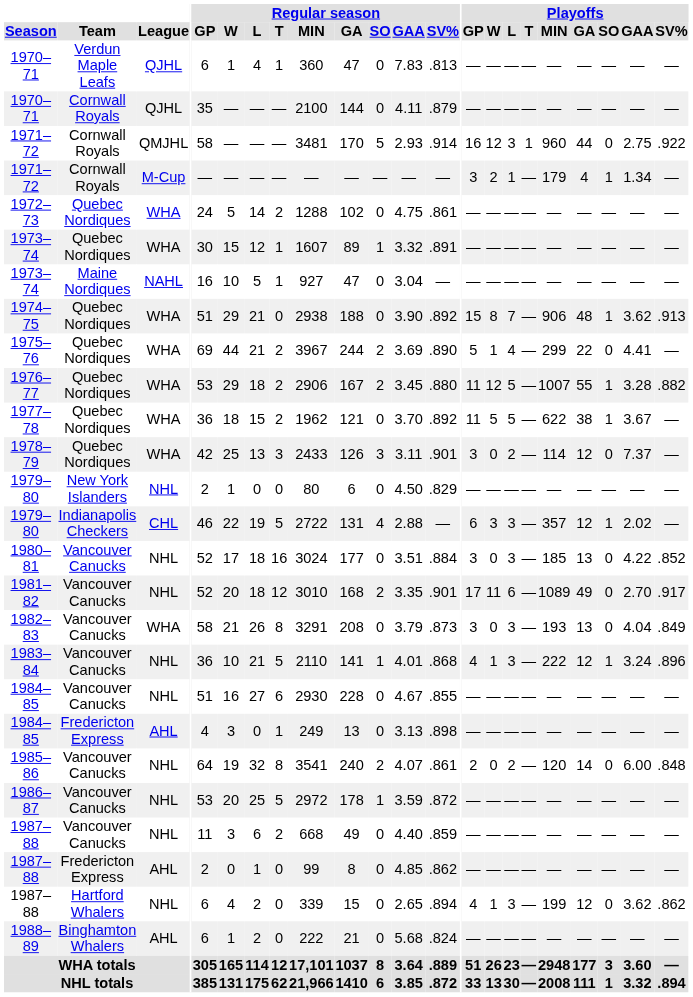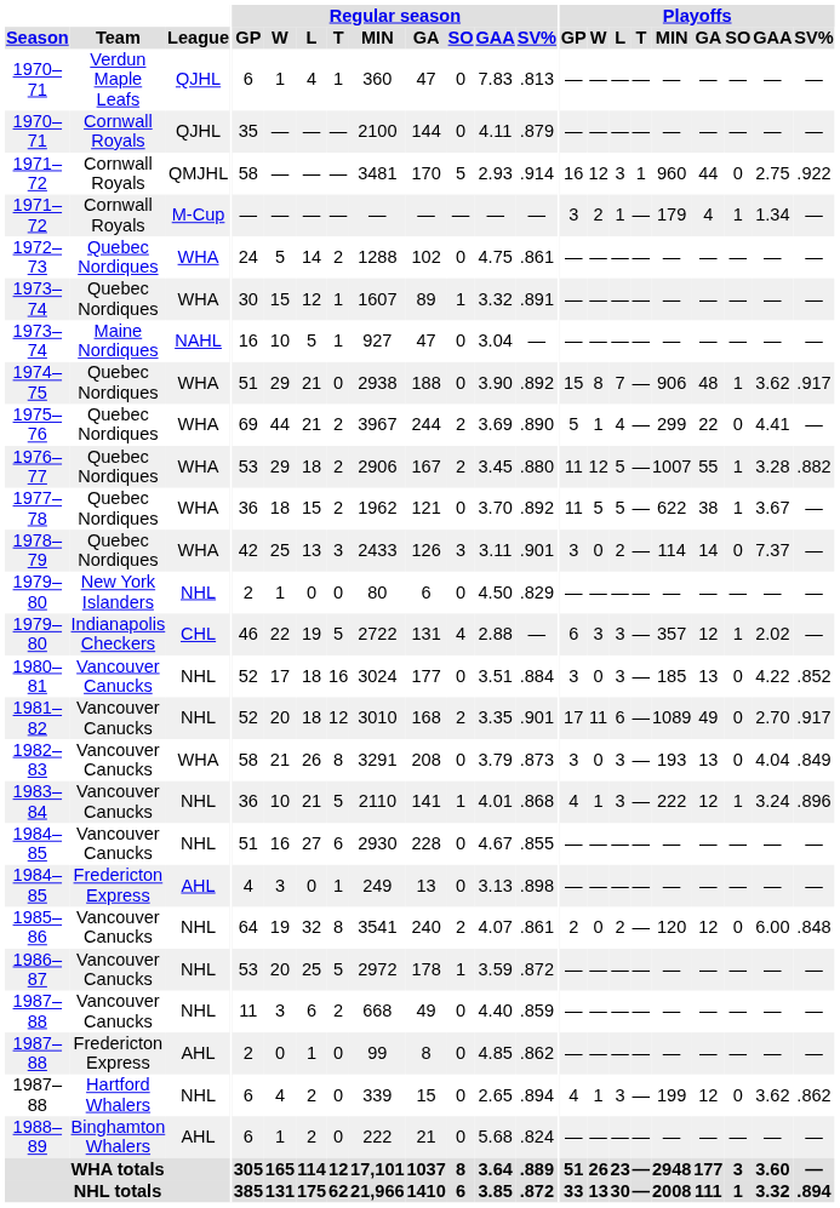 <table border="0" cellpadding="1" cellspacing="0" style="text-align:center; width:85%">
 <tr ALIGN="center" bgcolor="#e0e0e0">
 <th align="center" colspan="3" bgcolor="#ffffff"></th>
 <th align="center" rowspan="99" bgcolor="#ffffff"></th>
 <th align="center" colspan="9" bgcolor="#e0e0e0"><a href='#'>Regular season</a></th>
 <th align="center" rowspan="99" bgcolor="#ffffff"></th>
 <th align="center" colspan="9" bgcolor="#e0e0e0"><a href='#'>Playoffs</a></th>
 </tr>
 <tr ALIGN="center" bgcolor="#e0e0e0">
 <th><a href='#'>Season</a></th>
 <th>Team</th>
 <th>League</th>
 <th>GP</th>
 <th>W</th>
 <th>L</th>
 <th>T</th>
 <th>MIN</th>
 <th>GA</th>
 <th><a href='#'>SO</a></th>
 <th><a href='#'>GAA</a></th>
 <th><a href='#'>SV%</a></th>
 <th>GP</th>
 <th>W</th>
 <th>L</th>
 <th>T</th>
 <th>MIN</th>
 <th>GA</th>
 <th>SO</th>
 <th>GAA</th>
 <th>SV%</th>
 </tr>
 <tr>
 <td><a href='#'>1970–71</a></td>
 <td><a href='#'>Verdun Maple Leafs</a></td>
 <td><a href='#'>QJHL</a></td>
 <td>6</td>
 <td>1</td>
 <td>4</td>
 <td>1</td>
 <td>360</td>
 <td>47</td>
 <td>0</td>
 <td>7.83</td>
 <td>.813</td>
 <td>—</td>
 <td>—</td>
 <td>—</td>
 <td>—</td>
 <td>—</td>
 <td>—</td>
 <td>—</td>
 <td>—</td>
 <td>—</td>
 </tr>
 <tr bgcolor="#f0f0f0">
 <td><a href='#'>1970–71</a></td>
 <td><a href='#'>Cornwall Royals</a></td>
 <td>QJHL</td>
 <td>35</td>
 <td>—</td>
 <td>—</td>
 <td>—</td>
 <td>2100</td>
 <td>144</td>
 <td>0</td>
 <td>4.11</td>
 <td>.879</td>
 <td>—</td>
 <td>—</td>
 <td>—</td>
 <td>—</td>
 <td>—</td>
 <td>—</td>
 <td>—</td>
 <td>—</td>
 <td>—</td>
 </tr>
 <tr>
 <td><a href='#'>1971–72</a></td>
 <td>Cornwall Royals</td>
 <td>QMJHL</td>
 <td>58</td>
 <td>—</td>
 <td>—</td>
 <td>—</td>
 <td>3481</td>
 <td>170</td>
 <td>5</td>
 <td>2.93</td>
 <td>.914</td>
 <td>16</td>
 <td>12</td>
 <td>3</td>
 <td>1</td>
 <td>960</td>
 <td>44</td>
 <td>0</td>
 <td>2.75</td>
 <td>.922</td>
 </tr>
 <tr bgcolor="#f0f0f0">
 <td><a href='#'>1971–72</a></td>
 <td>Cornwall Royals</td>
 <td><a href='#'>M-Cup</a></td>
 <td>—</td>
 <td>—</td>
 <td>—</td>
 <td>—</td>
 <td>—</td>
 <td>—</td>
 <td>—</td>
 <td>—</td>
 <td>—</td>
 <td>3</td>
 <td>2</td>
 <td>1</td>
 <td>—</td>
 <td>179</td>
 <td>4</td>
 <td>1</td>
 <td>1.34</td>
 <td>—</td>
 </tr>
 <tr>
 <td><a href='#'>1972–73</a></td>
 <td><a href='#'>Quebec Nordiques</a></td>
 <td><a href='#'>WHA</a></td>
 <td>24</td>
 <td>5</td>
 <td>14</td>
 <td>2</td>
 <td>1288</td>
 <td>102</td>
 <td>0</td>
 <td>4.75</td>
 <td>.861</td>
 <td>—</td>
 <td>—</td>
 <td>—</td>
 <td>—</td>
 <td>—</td>
 <td>—</td>
 <td>—</td>
 <td>—</td>
 <td>—</td>
 </tr>
 <tr bgcolor="#f0f0f0">
 <td><a href='#'>1973–74</a></td>
 <td>Quebec Nordiques</td>
 <td>WHA</td>
 <td>30</td>
 <td>15</td>
 <td>12</td>
 <td>1</td>
 <td>1607</td>
 <td>89</td>
 <td>1</td>
 <td>3.32</td>
 <td>.891</td>
 <td>—</td>
 <td>—</td>
 <td>—</td>
 <td>—</td>
 <td>—</td>
 <td>—</td>
 <td>—</td>
 <td>—</td>
 <td>—</td>
 </tr>
 <tr>
 <td><a href='#'>1973–74</a></td>
 <td><a href='#'>Maine Nordiques</a></td>
 <td><a href='#'>NAHL</a></td>
 <td>16</td>
 <td>10</td>
 <td>5</td>
 <td>1</td>
 <td>927</td>
 <td>47</td>
 <td>0</td>
 <td>3.04</td>
 <td>—</td>
 <td>—</td>
 <td>—</td>
 <td>—</td>
 <td>—</td>
 <td>—</td>
 <td>—</td>
 <td>—</td>
 <td>—</td>
 <td>—</td>
 </tr>
 <tr bgcolor="#f0f0f0">
 <td><a href='#'>1974–75</a></td>
 <td>Quebec Nordiques</td>
 <td>WHA</td>
 <td>51</td>
 <td>29</td>
 <td>21</td>
 <td>0</td>
 <td>2938</td>
 <td>188</td>
 <td>0</td>
 <td>3.90</td>
 <td>.892</td>
 <td>15</td>
 <td>8</td>
 <td>7</td>
 <td>—</td>
 <td>906</td>
 <td>48</td>
 <td>1</td>
 <td>3.62</td>
-<td>.913</td>
+<td>.917</td>
 </tr>
 <tr>
 <td><a href='#'>1975–76</a></td>
 <td>Quebec Nordiques</td>
 <td>WHA</td>
 <td>69</td>
 <td>44</td>
 <td>21</td>
 <td>2</td>
 <td>3967</td>
 <td>244</td>
 <td>2</td>
 <td>3.69</td>
 <td>.890</td>
 <td>5</td>
 <td>1</td>
 <td>4</td>
 <td>—</td>
 <td>299</td>
 <td>22</td>
 <td>0</td>
 <td>4.41</td>
 <td>—</td>
 </tr>
 <tr bgcolor="#f0f0f0">
 <td><a href='#'>1976–77</a></td>
 <td>Quebec Nordiques</td>
 <td>WHA</td>
 <td>53</td>
 <td>29</td>
 <td>18</td>
 <td>2</td>
 <td>2906</td>
 <td>167</td>
 <td>2</td>
 <td>3.45</td>
 <td>.880</td>
 <td>11</td>
 <td>12</td>
 <td>5</td>
 <td>—</td>
 <td>1007</td>
 <td>55</td>
 <td>1</td>
 <td>3.28</td>
 <td>.882</td>
 </tr>
 <tr>
 <td><a href='#'>1977–78</a></td>
 <td>Quebec Nordiques</td>
 <td>WHA</td>
 <td>36</td>
 <td>18</td>
 <td>15</td>
 <td>2</td>
 <td>1962</td>
 <td>121</td>
 <td>0</td>
 <td>3.70</td>
 <td>.892</td>
 <td>11</td>
 <td>5</td>
 <td>5</td>
 <td>—</td>
 <td>622</td>
 <td>38</td>
 <td>1</td>
 <td>3.67</td>
 <td>—</td>
 </tr>
 <tr bgcolor="#f0f0f0">
 <td><a href='#'>1978–79</a></td>
 <td>Quebec Nordiques</td>
 <td>WHA</td>
 <td>42</td>
 <td>25</td>
 <td>13</td>
 <td>3</td>
 <td>2433</td>
 <td>126</td>
 <td>3</td>
 <td>3.11</td>
 <td>.901</td>
 <td>3</td>
 <td>0</td>
 <td>2</td>
 <td>—</td>
 <td>114</td>
-<td>12</td>
+<td>14</td>
 <td>0</td>
 <td>7.37</td>
 <td>—</td>
 </tr>
 <tr>
 <td><a href='#'>1979–80</a></td>
 <td><a href='#'>New York Islanders</a></td>
 <td><a href='#'>NHL</a></td>
 <td>2</td>
 <td>1</td>
 <td>0</td>
 <td>0</td>
 <td>80</td>
 <td>6</td>
 <td>0</td>
 <td>4.50</td>
 <td>.829</td>
 <td>—</td>
 <td>—</td>
 <td>—</td>
 <td>—</td>
 <td>—</td>
 <td>—</td>
 <td>—</td>
 <td>—</td>
 <td>—</td>
 </tr>
 <tr bgcolor="#f0f0f0">
 <td><a href='#'>1979–80</a></td>
 <td><a href='#'>Indianapolis Checkers</a></td>
 <td><a href='#'>CHL</a></td>
 <td>46</td>
 <td>22</td>
 <td>19</td>
 <td>5</td>
 <td>2722</td>
 <td>131</td>
 <td>4</td>
 <td>2.88</td>
 <td>—</td>
 <td>6</td>
 <td>3</td>
 <td>3</td>
 <td>—</td>
 <td>357</td>
 <td>12</td>
 <td>1</td>
 <td>2.02</td>
 <td>—</td>
 </tr>
 <tr>
 <td><a href='#'>1980–81</a></td>
 <td><a href='#'>Vancouver Canucks</a></td>
 <td>NHL</td>
 <td>52</td>
 <td>17</td>
 <td>18</td>
 <td>16</td>
 <td>3024</td>
 <td>177</td>
 <td>0</td>
 <td>3.51</td>
 <td>.884</td>
 <td>3</td>
 <td>0</td>
 <td>3</td>
 <td>—</td>
 <td>185</td>
 <td>13</td>
 <td>0</td>
 <td>4.22</td>
 <td>.852</td>
 </tr>
 <tr bgcolor="#f0f0f0">
 <td><a href='#'>1981–82</a></td>
 <td>Vancouver Canucks</td>
 <td>NHL</td>
 <td>52</td>
 <td>20</td>
 <td>18</td>
 <td>12</td>
 <td>3010</td>
 <td>168</td>
 <td>2</td>
 <td>3.35</td>
 <td>.901</td>
 <td>17</td>
 <td>11</td>
 <td>6</td>
 <td>—</td>
 <td>1089</td>
 <td>49</td>
 <td>0</td>
 <td>2.70</td>
 <td>.917</td>
 </tr>
 <tr>
 <td><a href='#'>1982–83</a></td>
 <td>Vancouver Canucks</td>
 <td>WHA</td>
 <td>58</td>
 <td>21</td>
 <td>26</td>
 <td>8</td>
 <td>3291</td>
 <td>208</td>
 <td>0</td>
 <td>3.79</td>
 <td>.873</td>
 <td>3</td>
 <td>0</td>
 <td>3</td>
 <td>—</td>
 <td>193</td>
 <td>13</td>
 <td>0</td>
 <td>4.04</td>
 <td>.849</td>
 </tr>
 <tr bgcolor="#f0f0f0">
 <td><a href='#'>1983–84</a></td>
 <td>Vancouver Canucks</td>
 <td>NHL</td>
 <td>36</td>
 <td>10</td>
 <td>21</td>
 <td>5</td>
 <td>2110</td>
 <td>141</td>
 <td>1</td>
 <td>4.01</td>
 <td>.868</td>
 <td>4</td>
 <td>1</td>
 <td>3</td>
 <td>—</td>
 <td>222</td>
 <td>12</td>
 <td>1</td>
 <td>3.24</td>
 <td>.896</td>
 </tr>
 <tr>
 <td><a href='#'>1984–85</a></td>
 <td>Vancouver Canucks</td>
 <td>NHL</td>
 <td>51</td>
 <td>16</td>
 <td>27</td>
 <td>6</td>
 <td>2930</td>
 <td>228</td>
 <td>0</td>
 <td>4.67</td>
 <td>.855</td>
 <td>—</td>
 <td>—</td>
 <td>—</td>
 <td>—</td>
 <td>—</td>
 <td>—</td>
 <td>—</td>
 <td>—</td>
 <td>—</td>
 </tr>
 <tr bgcolor="#f0f0f0">
 <td><a href='#'>1984–85</a></td>
 <td><a href='#'>Fredericton Express</a></td>
 <td><a href='#'>AHL</a></td>
 <td>4</td>
 <td>3</td>
 <td>0</td>
 <td>1</td>
 <td>249</td>
 <td>13</td>
 <td>0</td>
 <td>3.13</td>
 <td>.898</td>
 <td>—</td>
 <td>—</td>
 <td>—</td>
 <td>—</td>
 <td>—</td>
 <td>—</td>
 <td>—</td>
 <td>—</td>
 <td>—</td>
 </tr>
 <tr>
 <td><a href='#'>1985–86</a></td>
 <td>Vancouver Canucks</td>
 <td>NHL</td>
 <td>64</td>
 <td>19</td>
 <td>32</td>
 <td>8</td>
 <td>3541</td>
 <td>240</td>
 <td>2</td>
 <td>4.07</td>
 <td>.861</td>
 <td>2</td>
 <td>0</td>
 <td>2</td>
 <td>—</td>
 <td>120</td>
-<td>14</td>
+<td>12</td>
 <td>0</td>
 <td>6.00</td>
 <td>.848</td>
 </tr>
 <tr bgcolor="#f0f0f0">
 <td><a href='#'>1986–87</a></td>
 <td>Vancouver Canucks</td>
 <td>NHL</td>
 <td>53</td>
 <td>20</td>
 <td>25</td>
 <td>5</td>
 <td>2972</td>
 <td>178</td>
 <td>1</td>
 <td>3.59</td>
 <td>.872</td>
 <td>—</td>
 <td>—</td>
 <td>—</td>
 <td>—</td>
 <td>—</td>
 <td>—</td>
 <td>—</td>
 <td>—</td>
 <td>—</td>
 </tr>
 <tr>
 <td><a href='#'>1987–88</a></td>
 <td>Vancouver Canucks</td>
 <td>NHL</td>
 <td>11</td>
 <td>3</td>
 <td>6</td>
 <td>2</td>
 <td>668</td>
 <td>49</td>
 <td>0</td>
 <td>4.40</td>
 <td>.859</td>
 <td>—</td>
 <td>—</td>
 <td>—</td>
 <td>—</td>
 <td>—</td>
 <td>—</td>
 <td>—</td>
 <td>—</td>
 <td>—</td>
 </tr>
 <tr bgcolor="#f0f0f0">
 <td><a href='#'>1987–88</a></td>
 <td>Fredericton Express</td>
 <td>AHL</td>
 <td>2</td>
 <td>0</td>
 <td>1</td>
 <td>0</td>
 <td>99</td>
 <td>8</td>
 <td>0</td>
 <td>4.85</td>
 <td>.862</td>
 <td>—</td>
 <td>—</td>
 <td>—</td>
 <td>—</td>
 <td>—</td>
 <td>—</td>
 <td>—</td>
 <td>—</td>
 <td>—</td>
 </tr>
 <tr>
 <td>1987–88</td>
 <td><a href='#'>Hartford Whalers</a></td>
 <td>NHL</td>
 <td>6</td>
 <td>4</td>
 <td>2</td>
 <td>0</td>
 <td>339</td>
 <td>15</td>
 <td>0</td>
 <td>2.65</td>
 <td>.894</td>
 <td>4</td>
 <td>1</td>
 <td>3</td>
 <td>—</td>
 <td>199</td>
 <td>12</td>
 <td>0</td>
 <td>3.62</td>
 <td>.862</td>
 </tr>
 <tr bgcolor="#f0f0f0">
 <td><a href='#'>1988–89</a></td>
 <td><a href='#'>Binghamton Whalers</a></td>
 <td>AHL</td>
 <td>6</td>
 <td>1</td>
 <td>2</td>
 <td>0</td>
 <td>222</td>
 <td>21</td>
 <td>0</td>
 <td>5.68</td>
 <td>.824</td>
 <td>—</td>
 <td>—</td>
 <td>—</td>
 <td>—</td>
 <td>—</td>
 <td>—</td>
 <td>—</td>
 <td>—</td>
 <td>—</td>
 </tr>
 <tr bgcolor="#e0e0e0">
 <th colspan="3">WHA totals</th>
 <th>305</th>
 <th>165</th>
 <th>114</th>
 <th>12</th>
 <th>17,101</th>
 <th>1037</th>
 <th>8</th>
 <th>3.64</th>
 <th>.889</th>
 <th>51</th>
 <th>26</th>
 <th>23</th>
 <th>—</th>
 <th>2948</th>
 <th>177</th>
 <th>3</th>
 <th>3.60</th>
 <th>—</th>
 </tr>
 <tr bgcolor="#e0e0e0">
 <th colspan="3">NHL totals</th>
 <th>385</th>
 <th>131</th>
 <th>175</th>
 <th>62</th>
 <th>21,966</th>
 <th>1410</th>
 <th>6</th>
 <th>3.85</th>
 <th>.872</th>
 <th>33</th>
 <th>13</th>
 <th>30</th>
 <th>—</th>
 <th>2008</th>
 <th>111</th>
 <th>1</th>
 <th>3.32</th>
 <th>.894</th>
 </tr>
 </table>
